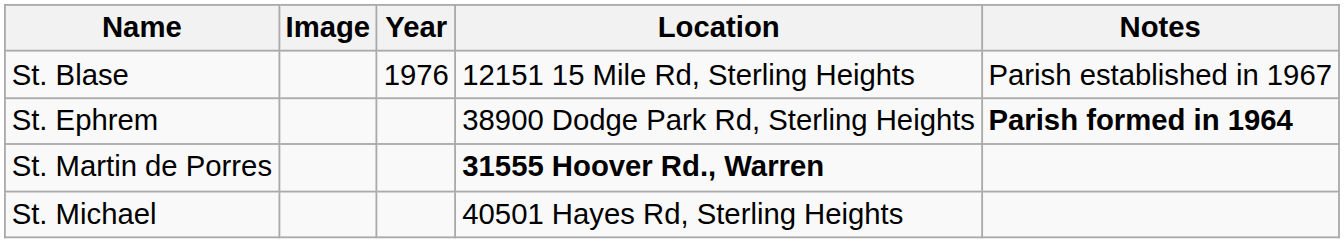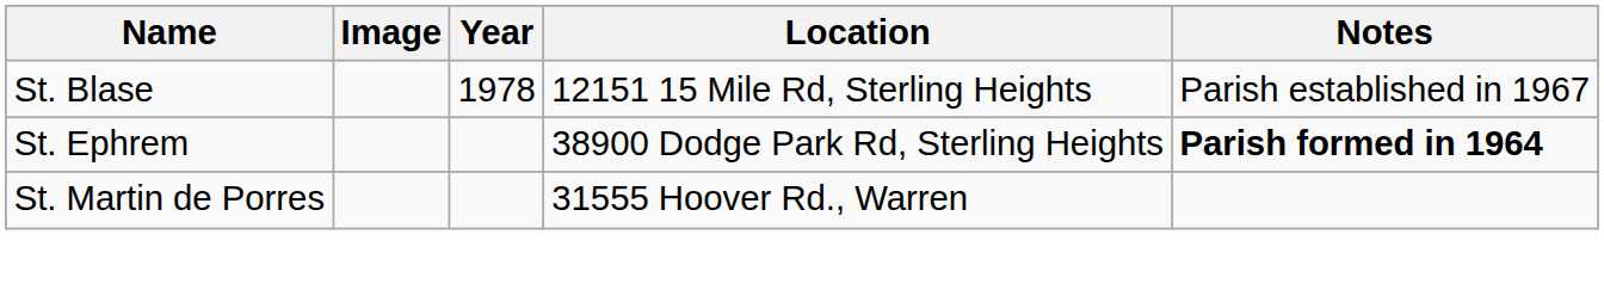 <table class="wikitable sortable">
 <tr>
 <th>Name</th>
 <th class="unsortable">Image</th>
 <th>Year</th>
 <th class="unsortable">Location</th>
 <th class="unsortable">Notes</th>
 </tr>
 <tr>
 <td>St. Blase</td>
 <td></td>
-<td>1976</td>
+<td>1978</td>
 <td>12151 15 Mile Rd, Sterling Heights</td>
 <td>Parish established in 1967</td>
 </tr>
 <tr>
 <td>St. Ephrem</td>
 <td></td>
 <td></td>
 <td>38900 Dodge Park Rd, Sterling Heights</td>
 <td><strong>Parish formed in 1964</strong></td>
 </tr>
 <tr>
 <td>St. Martin de Porres</td>
 <td></td>
 <td></td>
-<td><strong>31555 Hoover Rd., Warren</strong></td>
-<td></td>
-</tr>
-<tr>
-<td>St. Michael</td>
-<td></td>
-<td></td>
-<td>40501 Hayes Rd, Sterling Heights</td>
+<td>31555 Hoover Rd., Warren</td>
 <td></td>
 </tr>
 </table>
